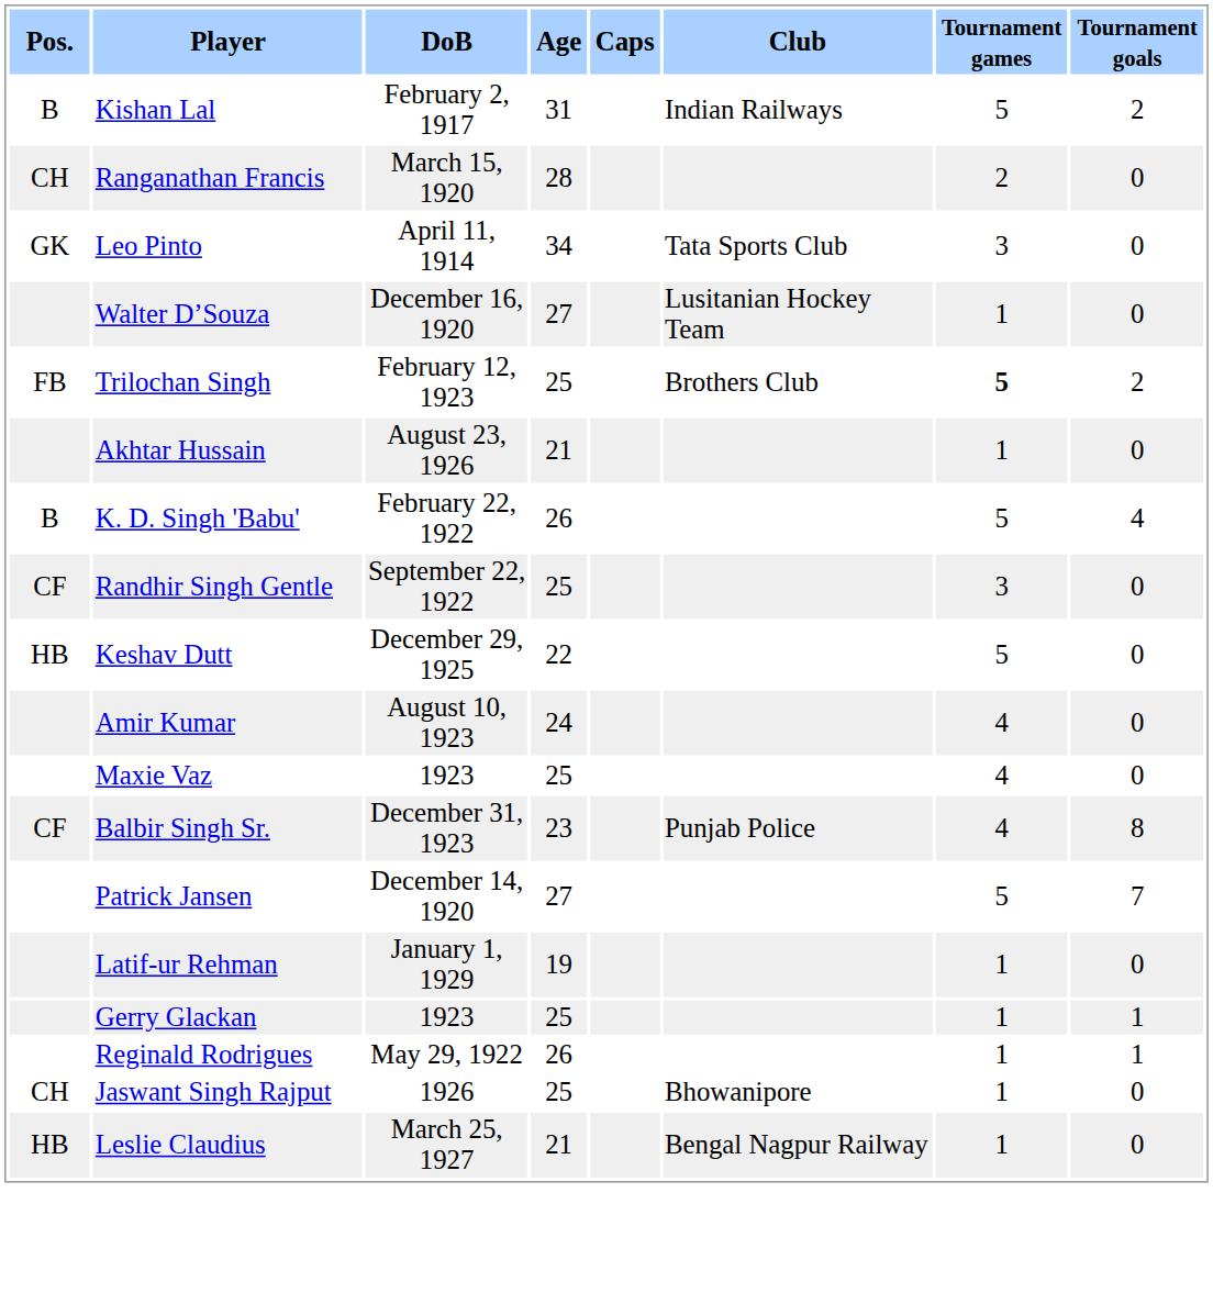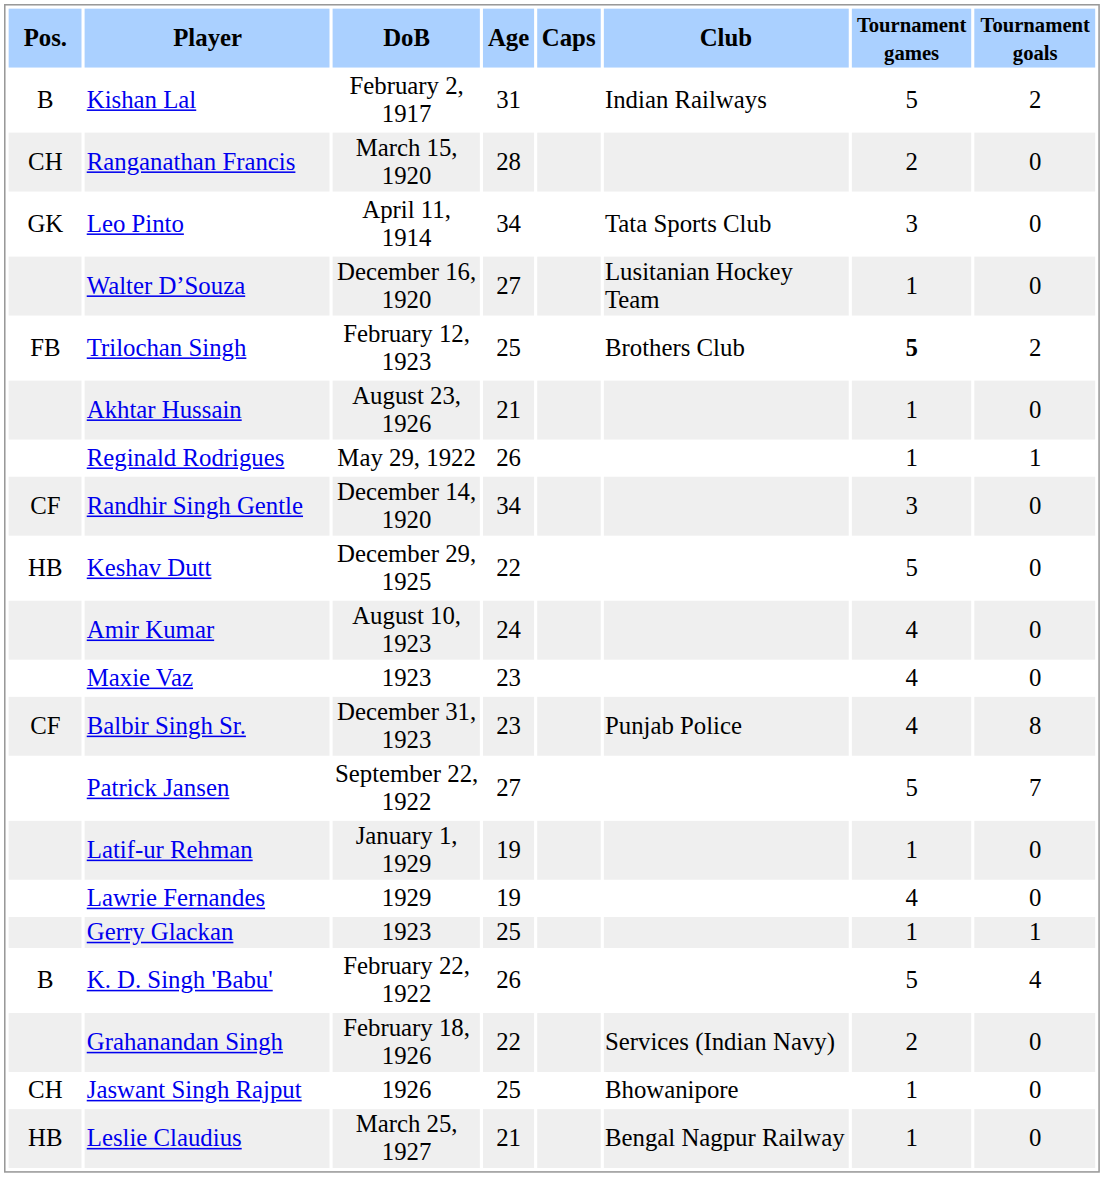 <table border="0" width="80%" style="border: 1px solid #999; background-color:#FFFFFF; text-align:center">
 <tr align="center" bgcolor="#AAD0FF">
 <th width=6%>Pos.</th>
 <th width=20%>Player</th>
 <th width=12%>DoB</th>
 <th width=4%>Age</th>
 <th width=4%>Caps</th>
 <th width=20%>Club</th>
 <th width=5%><small>Tournament<br>games</small></th>
 <th width=5%><small>Tournament<br>goals</small></th>
 </tr>
 <tr>
 <td>B</td>
 <td align="left"><a href='#'>Kishan Lal</a></td>
 <td>February 2, 1917</td>
 <td>31</td>
 <td></td>
 <td align="left"> Indian Railways</td>
 <td>5</td>
 <td>2</td>
 </tr>
 <tr bgcolor="#EFEFEF">
 <td>CH</td>
 <td align="left"><a href='#'>Ranganathan Francis</a></td>
 <td>March 15, 1920</td>
 <td>28</td>
 <td></td>
 <td align="left"></td>
 <td>2</td>
 <td>0</td>
 </tr>
 <tr>
 <td>GK</td>
 <td align="left"><a href='#'>Leo Pinto</a></td>
 <td>April 11, 1914</td>
 <td>34</td>
 <td></td>
 <td align="left"> Tata Sports Club</td>
 <td>3</td>
 <td>0</td>
 </tr>
 <tr bgcolor="#EFEFEF">
 <td></td>
 <td align="left"><a href='#'>Walter D’Souza</a></td>
 <td>December 16, 1920</td>
 <td>27</td>
 <td></td>
 <td align="left"> Lusitanian Hockey Team</td>
 <td>1</td>
 <td>0</td>
 </tr>
 <tr>
 <td>FB</td>
 <td align="left"><a href='#'>Trilochan Singh</a></td>
 <td>February 12, 1923</td>
 <td>25</td>
 <td></td>
 <td align="left"> Brothers Club</td>
 <td><strong>5</strong></td>
 <td>2</td>
 </tr>
 <tr bgcolor="#EFEFEF">
 <td></td>
 <td align="left"><a href='#'>Akhtar Hussain</a></td>
 <td>August 23, 1926</td>
 <td>21</td>
 <td></td>
 <td align="left"></td>
 <td>1</td>
 <td>0</td>
 </tr>
 <tr>
-<td>B</td>
-<td align="left"><a href='#'>K. D. Singh 'Babu'</a></td>
-<td>February 22, 1922</td>
+<td></td>
+<td align="left"><a href='#'>Reginald Rodrigues</a></td>
+<td>May 29, 1922</td>
 <td>26</td>
 <td></td>
 <td align="left"></td>
-<td>5</td>
-<td>4</td>
+<td>1</td>
+<td>1</td>
 </tr>
 <tr bgcolor="#EFEFEF">
 <td>CF</td>
 <td align="left"><a href='#'>Randhir Singh Gentle</a></td>
-<td>September 22, 1922</td>
-<td>25</td>
+<td>December 14, 1920</td>
+<td>34</td>
 <td></td>
 <td align="left"></td>
 <td>3</td>
 <td>0</td>
 </tr>
 <tr>
 <td>HB</td>
 <td align="left"><a href='#'>Keshav Dutt</a></td>
 <td>December 29, 1925</td>
 <td>22</td>
 <td></td>
 <td align="left"></td>
 <td>5</td>
 <td>0</td>
 </tr>
 <tr bgcolor="#EFEFEF">
 <td></td>
 <td align="left"><a href='#'>Amir Kumar</a></td>
 <td>August 10, 1923</td>
 <td>24</td>
 <td></td>
 <td align="left"></td>
 <td>4</td>
 <td>0</td>
 </tr>
 <tr>
 <td></td>
 <td align="left"><a href='#'>Maxie Vaz</a></td>
 <td>1923</td>
-<td>25</td>
+<td>23</td>
 <td></td>
 <td align="left"></td>
 <td>4</td>
 <td>0</td>
 </tr>
 <tr bgcolor="#EFEFEF">
 <td>CF</td>
 <td align="left"><a href='#'>Balbir Singh Sr.</a></td>
 <td>December 31, 1923</td>
 <td>23</td>
 <td></td>
 <td align="left"> Punjab Police</td>
 <td>4</td>
 <td>8</td>
 </tr>
 <tr>
 <td></td>
 <td align="left"><a href='#'>Patrick Jansen</a></td>
-<td>December 14, 1920</td>
+<td>September 22, 1922</td>
 <td>27</td>
 <td></td>
 <td align="left"></td>
 <td>5</td>
 <td>7</td>
 </tr>
 <tr bgcolor="#EFEFEF">
 <td></td>
 <td align="left"><a href='#'>Latif-ur Rehman</a></td>
 <td>January 1, 1929</td>
 <td>19</td>
 <td></td>
 <td align="left"></td>
 <td>1</td>
 <td>0</td>
 </tr>
+<tr>
+<td></td>
+<td align="left"><a href='#'>Lawrie Fernandes</a></td>
+<td>1929</td>
+<td>19</td>
+<td></td>
+<td align="left"></td>
+<td>4</td>
+<td>0</td>
+</tr>
 <tr bgcolor="#EFEFEF">
 <td></td>
 <td align="left"><a href='#'>Gerry Glackan</a></td>
 <td>1923</td>
 <td>25</td>
 <td></td>
 <td align="left"></td>
 <td>1</td>
 <td>1</td>
 </tr>
 <tr>
-<td></td>
-<td align="left"><a href='#'>Reginald Rodrigues</a></td>
-<td>May 29, 1922</td>
+<td>B</td>
+<td align="left"><a href='#'>K. D. Singh 'Babu'</a></td>
+<td>February 22, 1922</td>
 <td>26</td>
 <td></td>
 <td align="left"></td>
-<td>1</td>
-<td>1</td>
+<td>5</td>
+<td>4</td>
+</tr>
+<tr bgcolor="#EFEFEF">
+<td></td>
+<td align="left"><a href='#'>Grahanandan Singh</a></td>
+<td>February 18, 1926</td>
+<td>22</td>
+<td></td>
+<td align="left"> Services (Indian Navy)</td>
+<td>2</td>
+<td>0</td>
 </tr>
 <tr>
 <td>CH</td>
 <td align="left"><a href='#'>Jaswant Singh Rajput</a></td>
 <td>1926</td>
 <td>25</td>
 <td></td>
 <td align="left"> Bhowanipore</td>
 <td>1</td>
 <td>0</td>
 </tr>
 <tr bgcolor="#EFEFEF">
 <td>HB</td>
 <td align="left"><a href='#'>Leslie Claudius</a></td>
 <td>March 25, 1927</td>
 <td>21</td>
 <td></td>
 <td align="left"> Bengal Nagpur Railway</td>
 <td>1</td>
 <td>0</td>
 </tr>
 </table>
